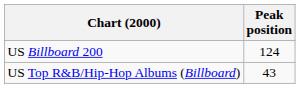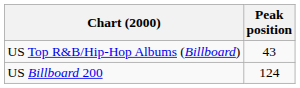 <table class="wikitable">
 <tr>
 <th align="left">Chart (2000)</th>
 <th align="left">Peak<br>position</th>
 </tr>
 <tr>
+<td align="left">US <a href='#'>Top R&B/Hip-Hop Albums</a> (<em><a href='#'>Billboard</a></em>)</td>
+<td align="center">43</td>
+</tr>
+<tr>
 <td align="left">US <a href='#'><em>Billboard</em> 200</a></td>
 <td align="center">124</td>
 </tr>
-<tr>
-<td align="left">US <a href='#'>Top R&B/Hip-Hop Albums</a> (<em><a href='#'>Billboard</a></em>)</td>
-<td align="center">43</td>
-</tr>
 </table>
